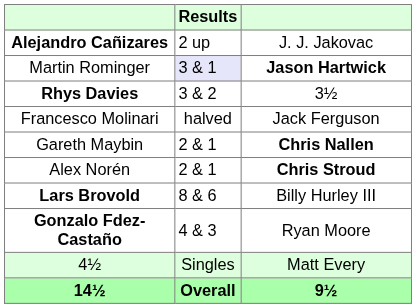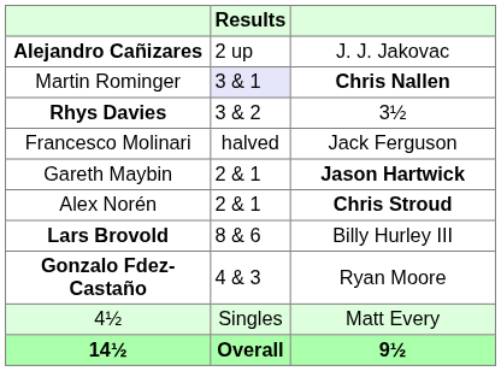 <table border="1" cellpadding="3" style="border-collapse:collapse; text-align:center;">
 <tr style="background:#ddffdd;">
 <th width=160></th>
 <th>Results</th>
 <th width=160></th>
 </tr>
 <tr>
 <td><strong>Alejandro Cañizares</strong></td>
 <td align=left> 2 up</td>
 <td>J. J. Jakovac</td>
 </tr>
 <tr>
 <td>Martin Rominger</td>
 <td align=left style="background: lavender;"> 3 & 1</td>
-<td><strong>Jason Hartwick</strong></td>
+<td><strong>Chris Nallen</strong></td>
 </tr>
 <tr>
 <td><strong>Rhys Davies</strong></td>
 <td align=left> 3 & 2</td>
 <td>3½</td>
 </tr>
 <tr>
 <td>Francesco Molinari</td>
 <td>halved</td>
 <td>Jack Ferguson</td>
 </tr>
 <tr>
 <td>Gareth Maybin</td>
 <td align=left> 2 & 1</td>
-<td><strong>Chris Nallen</strong></td>
+<td><strong>Jason Hartwick</strong></td>
 </tr>
 <tr>
 <td>Alex Norén</td>
 <td align=left> 2 & 1</td>
 <td><strong>Chris Stroud</strong></td>
 </tr>
 <tr>
 <td><strong>Lars Brovold</strong></td>
 <td align=left> 8 & 6</td>
 <td>Billy Hurley III</td>
 </tr>
 <tr>
 <td><strong>Gonzalo Fdez-Castaño</strong></td>
 <td align=left> 4 & 3</td>
 <td>Ryan Moore</td>
 </tr>
 <tr style="background:#ddffdd;">
 <td>4½</td>
 <td>Singles</td>
 <td>Matt Every</td>
 </tr>
 <tr style="background:#aaffaa;">
 <th>14½</th>
 <th>Overall</th>
 <th>9½</th>
 </tr>
 </table>
